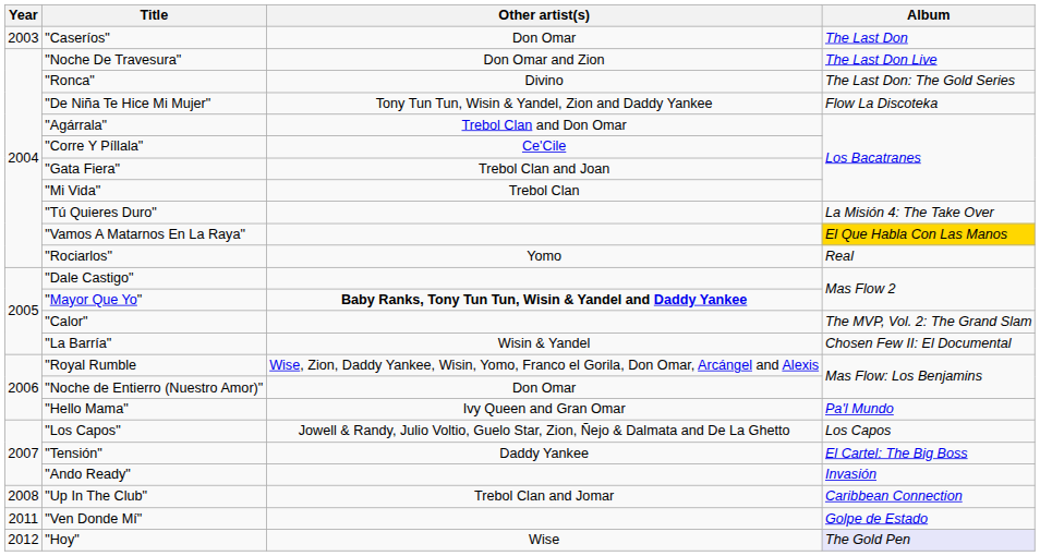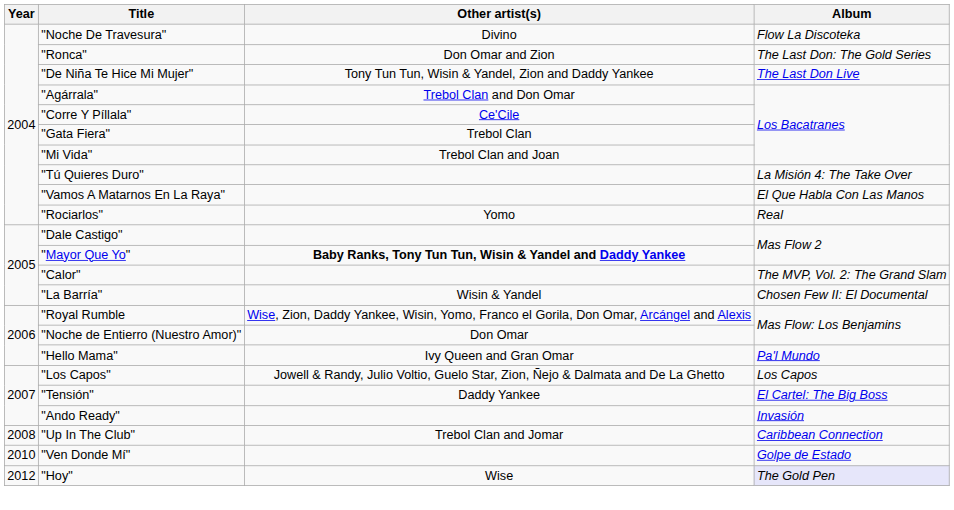 <table class="wikitable">
 <tr>
 <th align="center">Year</th>
 <th align="center">Title</th>
 <th align="center">Other artist(s)</th>
 <th align="center">Album</th>
 </tr>
 <tr>
-<td align="center">2003</td>
-<td>"Caseríos"</td>
-<td align="center">Don Omar</td>
-<td><em><a href='#'>The Last Don</a></em></td>
-</tr>
-<tr>
 <td align="center" rowspan="10">2004</td>
 <td>"Noche De Travesura"</td>
-<td align="center">Don Omar and Zion</td>
-<td><em><a href='#'>The Last Don Live</a></em></td>
+<td align="center">Divino</td>
+<td><em>Flow La Discoteka</em></td>
 </tr>
 <tr>
 <td>"Ronca"</td>
-<td align="center">Divino</td>
+<td align="center">Don Omar and Zion</td>
 <td><em>The Last Don: The Gold Series</em></td>
 </tr>
 <tr>
 <td>"De Niña Te Hice Mi Mujer"</td>
 <td align="center">Tony Tun Tun, Wisin & Yandel, Zion and Daddy Yankee</td>
-<td><em>Flow La Discoteka</em></td>
+<td><em><a href='#'>The Last Don Live</a></em></td>
 </tr>
 <tr>
 <td>"Agárrala"</td>
 <td align="center"><a href='#'>Trebol Clan</a> and Don Omar</td>
 <td rowspan="4"><em><a href='#'>Los Bacatranes</a></em></td>
 </tr>
 <tr>
 <td>"Corre Y Píllala"</td>
 <td align="center"><a href='#'>Ce'Cile</a></td>
 </tr>
 <tr>
 <td>"Gata Fiera"</td>
-<td align="center">Trebol Clan and Joan</td>
+<td align="center">Trebol Clan</td>
 </tr>
 <tr>
 <td>"Mi Vida"</td>
-<td align="center">Trebol Clan</td>
+<td align="center">Trebol Clan and Joan</td>
 </tr>
 <tr>
 <td>"Tú Quieres Duro"</td>
 <td align="center"></td>
 <td><em>La Misión 4: The Take Over</em></td>
 </tr>
 <tr>
 <td>"Vamos A Matarnos En La Raya"</td>
 <td align="center"></td>
-<td style="background: gold;"><em>El Que Habla Con Las Manos</em></td>
+<td><em>El Que Habla Con Las Manos</em></td>
 </tr>
 <tr>
 <td>"Rociarlos"</td>
 <td align="center">Yomo</td>
 <td><em>Real</em></td>
 </tr>
 <tr>
 <td align="center" rowspan="4">2005</td>
 <td>"Dale Castigo"</td>
 <td align="center"></td>
 <td rowspan="2"><em>Mas Flow 2</em></td>
 </tr>
 <tr>
 <td>"<a href='#'>Mayor Que Yo</a>"</td>
 <td align="center"><strong>Baby Ranks, Tony Tun Tun, Wisin & Yandel and <a href='#'>Daddy Yankee</a></strong></td>
 </tr>
 <tr>
 <td>"Calor"</td>
 <td align="center"></td>
 <td><em>The MVP, Vol. 2: The Grand Slam</em></td>
 </tr>
 <tr>
 <td>"La Barría"</td>
 <td align="center">Wisin & Yandel</td>
 <td><em>Chosen Few II: El Documental</em></td>
 </tr>
 <tr>
 <td align="center" rowspan="3">2006</td>
 <td>"Royal Rumble</td>
 <td align="center"><a href='#'>Wise</a>, Zion, Daddy Yankee, Wisin, Yomo, Franco el Gorila, Don Omar, <a href='#'>Arcángel</a> and <a href='#'>Alexis</a></td>
 <td rowspan="2"><em>Mas Flow: Los Benjamins</em></td>
 </tr>
 <tr>
 <td>"Noche de Entierro (Nuestro Amor)"</td>
 <td align="center">Don Omar</td>
 </tr>
 <tr>
 <td>"Hello Mama"</td>
 <td align="center">Ivy Queen and Gran Omar</td>
 <td><em><a href='#'>Pa'l Mundo</a></em></td>
 </tr>
 <tr>
 <td align="center" rowspan="3">2007</td>
 <td>"Los Capos"</td>
 <td align="center">Jowell & Randy, Julio Voltio, Guelo Star, Zion, Ñejo & Dalmata and De La Ghetto</td>
 <td><em>Los Capos</em></td>
 </tr>
 <tr>
 <td>"Tensión"</td>
 <td align="center">Daddy Yankee</td>
 <td><em><a href='#'>El Cartel: The Big Boss</a></em></td>
 </tr>
 <tr>
 <td>"Ando Ready"</td>
 <td align="center"></td>
 <td><em><a href='#'>Invasión</a></em></td>
 </tr>
 <tr>
 <td align="center">2008</td>
 <td>"Up In The Club"</td>
 <td align="center">Trebol Clan and Jomar</td>
 <td><em><a href='#'>Caribbean Connection</a></em></td>
 </tr>
 <tr>
-<td align="center">2011</td>
+<td align="center">2010</td>
 <td>"Ven Donde Mí"</td>
 <td align="center"></td>
 <td><em><a href='#'>Golpe de Estado</a></em></td>
 </tr>
 <tr>
 <td align="center">2012</td>
 <td>"Hoy"</td>
 <td align="center">Wise</td>
 <td style="background: lavender;"><em>The Gold Pen</em></td>
 </tr>
 </table>
